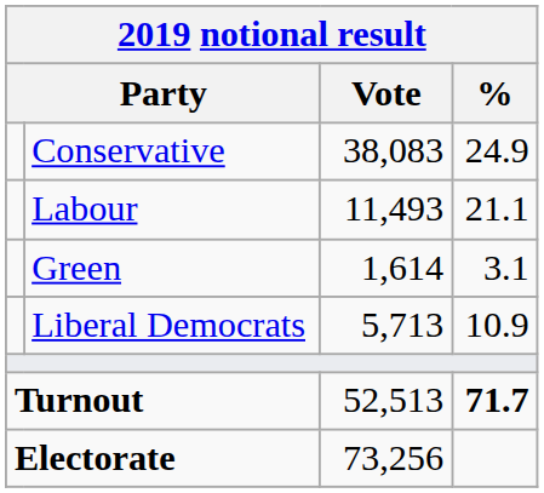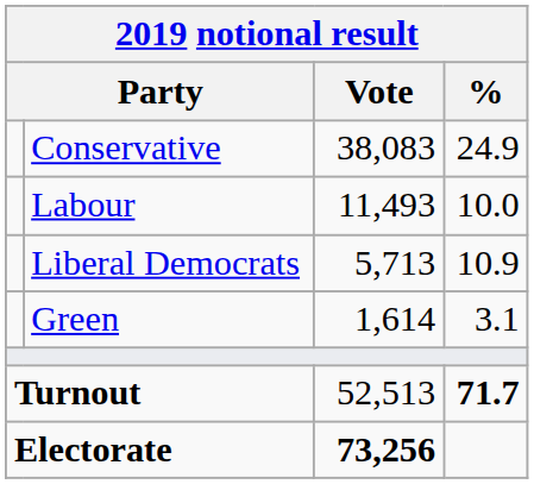 <table class="wikitable">
 <tr>
 <th colspan="4"><a href='#'>2019</a> <a href='#'>notional result</a></th>
 </tr>
 <tr>
 <th bgcolor="#DDDDFF" width="130px" colspan="2">Party</th>
 <th bgcolor="#DDDDFF" width="50px">Vote</th>
 <th bgcolor="#DDDDFF" width="30px">%</th>
 </tr>
 <tr>
 <td></td>
 <td><a href='#'>Conservative</a></td>
 <td align=right>38,083</td>
 <td align=right>24.9</td>
 </tr>
 <tr>
 <td></td>
 <td><a href='#'>Labour</a></td>
 <td align=right>11,493</td>
-<td align=right>21.1</td>
+<td align=right>10.0</td>
+</tr>
+<tr>
+<td></td>
+<td><a href='#'>Liberal Democrats</a></td>
+<td align=right>5,713</td>
+<td align=right>10.9</td>
 </tr>
 <tr>
 <td></td>
 <td><a href='#'>Green</a></td>
 <td align=right>1,614</td>
 <td align=right>3.1</td>
-</tr>
-<tr>
-<td></td>
-<td><a href='#'>Liberal Democrats</a></td>
-<td align=right>5,713</td>
-<td align=right>10.9</td>
 </tr>
 <tr>
 <td colspan="4" bgcolor="#EAECF0"></td>
 </tr>
 <tr>
 <td colspan="2"><strong>Turnout</strong></td>
 <td align=right>52,513</td>
 <td align=right><strong>71.7</strong></td>
 </tr>
 <tr>
 <td colspan="2"><strong>Electorate</strong></td>
-<td align=right>73,256</td>
+<td align=right><strong>73,256</strong></td>
 </tr>
 </table>
